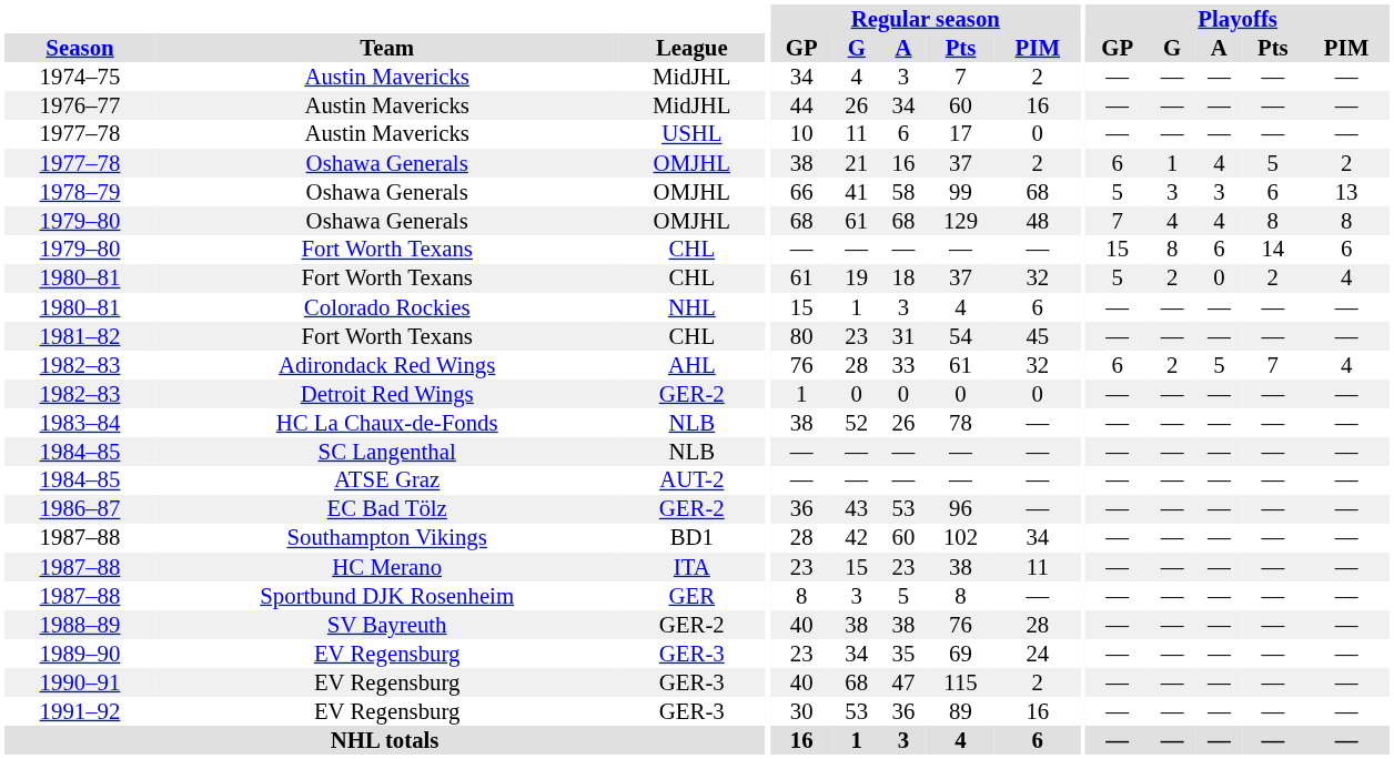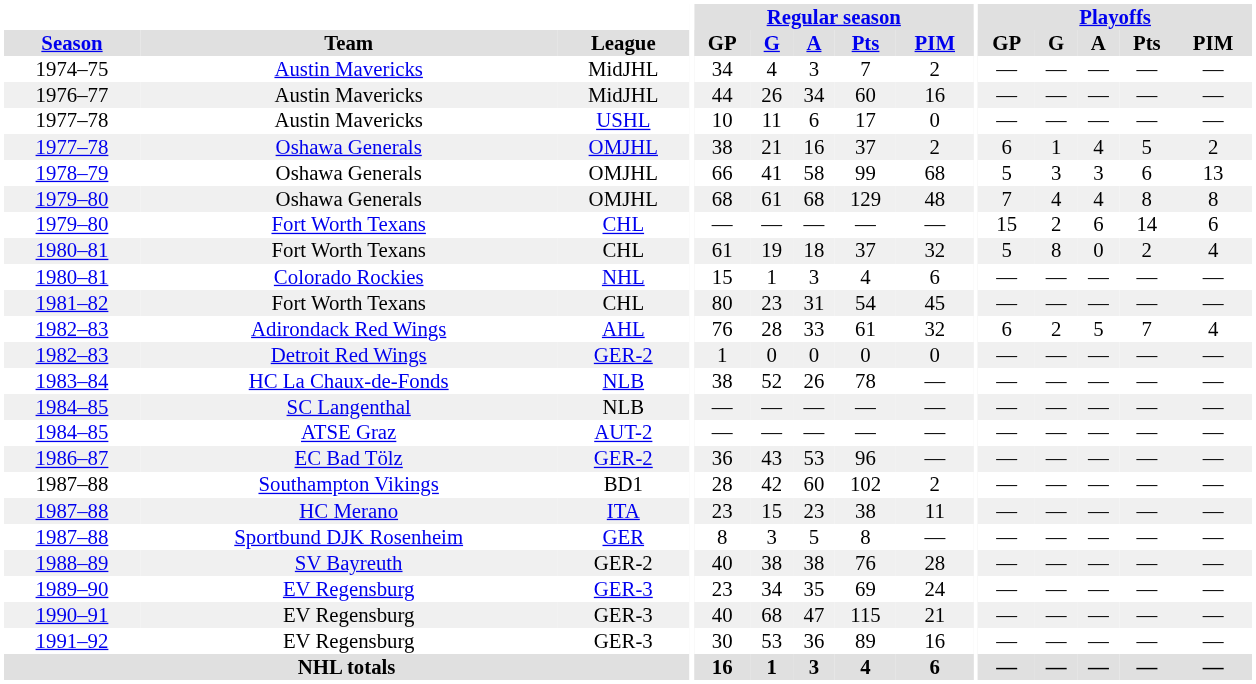 <table border="0" cellpadding="1" cellspacing="0" style="text-align:center; width:60em">
 <tr bgcolor="#e0e0e0">
 <th colspan="3" bgcolor="#ffffff"></th>
 <th rowspan="100" bgcolor="#ffffff"></th>
 <th colspan="5"><a href='#'>Regular season</a></th>
 <th rowspan="100" bgcolor="#ffffff"></th>
 <th colspan="5"><a href='#'>Playoffs</a></th>
 </tr>
 <tr bgcolor="#e0e0e0">
 <th><a href='#'>Season</a></th>
 <th>Team</th>
 <th>League</th>
 <th>GP</th>
 <th><a href='#'>G</a></th>
 <th><a href='#'>A</a></th>
 <th><a href='#'>Pts</a></th>
 <th><a href='#'>PIM</a></th>
 <th>GP</th>
 <th>G</th>
 <th>A</th>
 <th>Pts</th>
 <th>PIM</th>
 </tr>
 <tr>
 <td>1974–75</td>
 <td><a href='#'>Austin Mavericks</a></td>
 <td>MidJHL</td>
 <td>34</td>
 <td>4</td>
 <td>3</td>
 <td>7</td>
 <td>2</td>
 <td>—</td>
 <td>—</td>
 <td>—</td>
 <td>—</td>
 <td>—</td>
 </tr>
 <tr bgcolor="#f0f0f0">
 <td>1976–77</td>
 <td>Austin Mavericks</td>
 <td>MidJHL</td>
 <td>44</td>
 <td>26</td>
 <td>34</td>
 <td>60</td>
 <td>16</td>
 <td>—</td>
 <td>—</td>
 <td>—</td>
 <td>—</td>
 <td>—</td>
 </tr>
 <tr>
 <td>1977–78</td>
 <td>Austin Mavericks</td>
 <td><a href='#'>USHL</a></td>
 <td>10</td>
 <td>11</td>
 <td>6</td>
 <td>17</td>
 <td>0</td>
 <td>—</td>
 <td>—</td>
 <td>—</td>
 <td>—</td>
 <td>—</td>
 </tr>
 <tr bgcolor="#f0f0f0">
 <td><a href='#'>1977–78</a></td>
 <td><a href='#'>Oshawa Generals</a></td>
 <td><a href='#'>OMJHL</a></td>
 <td>38</td>
 <td>21</td>
 <td>16</td>
 <td>37</td>
 <td>2</td>
 <td>6</td>
 <td>1</td>
 <td>4</td>
 <td>5</td>
 <td>2</td>
 </tr>
 <tr>
 <td><a href='#'>1978–79</a></td>
 <td>Oshawa Generals</td>
 <td>OMJHL</td>
 <td>66</td>
 <td>41</td>
 <td>58</td>
 <td>99</td>
 <td>68</td>
 <td>5</td>
 <td>3</td>
 <td>3</td>
 <td>6</td>
 <td>13</td>
 </tr>
 <tr bgcolor="#f0f0f0">
 <td><a href='#'>1979–80</a></td>
 <td>Oshawa Generals</td>
 <td>OMJHL</td>
 <td>68</td>
 <td>61</td>
 <td>68</td>
 <td>129</td>
 <td>48</td>
 <td>7</td>
 <td>4</td>
 <td>4</td>
 <td>8</td>
 <td>8</td>
 </tr>
 <tr>
 <td><a href='#'>1979–80</a></td>
 <td><a href='#'>Fort Worth Texans</a></td>
 <td><a href='#'>CHL</a></td>
 <td>—</td>
 <td>—</td>
 <td>—</td>
 <td>—</td>
 <td>—</td>
 <td>15</td>
-<td>8</td>
+<td>2</td>
 <td>6</td>
 <td>14</td>
 <td>6</td>
 </tr>
 <tr bgcolor="#f0f0f0">
 <td><a href='#'>1980–81</a></td>
 <td>Fort Worth Texans</td>
 <td>CHL</td>
 <td>61</td>
 <td>19</td>
 <td>18</td>
 <td>37</td>
 <td>32</td>
 <td>5</td>
-<td>2</td>
+<td>8</td>
 <td>0</td>
 <td>2</td>
 <td>4</td>
 </tr>
 <tr>
 <td><a href='#'>1980–81</a></td>
 <td><a href='#'>Colorado Rockies</a></td>
 <td><a href='#'>NHL</a></td>
 <td>15</td>
 <td>1</td>
 <td>3</td>
 <td>4</td>
 <td>6</td>
 <td>—</td>
 <td>—</td>
 <td>—</td>
 <td>—</td>
 <td>—</td>
 </tr>
 <tr bgcolor="#f0f0f0">
 <td><a href='#'>1981–82</a></td>
 <td>Fort Worth Texans</td>
 <td>CHL</td>
 <td>80</td>
 <td>23</td>
 <td>31</td>
 <td>54</td>
 <td>45</td>
 <td>—</td>
 <td>—</td>
 <td>—</td>
 <td>—</td>
 <td>—</td>
 </tr>
 <tr>
 <td><a href='#'>1982–83</a></td>
 <td><a href='#'>Adirondack Red Wings</a></td>
 <td><a href='#'>AHL</a></td>
 <td>76</td>
 <td>28</td>
 <td>33</td>
 <td>61</td>
 <td>32</td>
 <td>6</td>
 <td>2</td>
 <td>5</td>
 <td>7</td>
 <td>4</td>
 </tr>
 <tr bgcolor="#f0f0f0">
 <td><a href='#'>1982–83</a></td>
 <td><a href='#'>Detroit Red Wings</a></td>
 <td><a href='#'>GER-2</a></td>
 <td>1</td>
 <td>0</td>
 <td>0</td>
 <td>0</td>
 <td>0</td>
 <td>—</td>
 <td>—</td>
 <td>—</td>
 <td>—</td>
 <td>—</td>
 </tr>
 <tr>
 <td><a href='#'>1983–84</a></td>
 <td><a href='#'>HC La Chaux-de-Fonds</a></td>
 <td><a href='#'>NLB</a></td>
 <td>38</td>
 <td>52</td>
 <td>26</td>
 <td>78</td>
 <td>—</td>
 <td>—</td>
 <td>—</td>
 <td>—</td>
 <td>—</td>
 <td>—</td>
 </tr>
 <tr bgcolor="#f0f0f0">
 <td><a href='#'>1984–85</a></td>
 <td><a href='#'>SC Langenthal</a></td>
 <td>NLB</td>
 <td>—</td>
 <td>—</td>
 <td>—</td>
 <td>—</td>
 <td>—</td>
 <td>—</td>
 <td>—</td>
 <td>—</td>
 <td>—</td>
 <td>—</td>
 </tr>
 <tr>
 <td><a href='#'>1984–85</a></td>
 <td><a href='#'>ATSE Graz</a></td>
 <td><a href='#'>AUT-2</a></td>
 <td>—</td>
 <td>—</td>
 <td>—</td>
 <td>—</td>
 <td>—</td>
 <td>—</td>
 <td>—</td>
 <td>—</td>
 <td>—</td>
 <td>—</td>
 </tr>
 <tr bgcolor="#f0f0f0">
 <td><a href='#'>1986–87</a></td>
 <td><a href='#'>EC Bad Tölz</a></td>
 <td><a href='#'>GER-2</a></td>
 <td>36</td>
 <td>43</td>
 <td>53</td>
 <td>96</td>
 <td>—</td>
 <td>—</td>
 <td>—</td>
 <td>—</td>
 <td>—</td>
 <td>—</td>
 </tr>
 <tr>
 <td>1987–88</td>
 <td><a href='#'>Southampton Vikings</a></td>
 <td>BD1</td>
 <td>28</td>
 <td>42</td>
 <td>60</td>
 <td>102</td>
-<td>34</td>
+<td>2</td>
 <td>—</td>
 <td>—</td>
 <td>—</td>
 <td>—</td>
 <td>—</td>
 </tr>
 <tr bgcolor="#f0f0f0">
 <td><a href='#'>1987–88</a></td>
 <td><a href='#'>HC Merano</a></td>
 <td><a href='#'>ITA</a></td>
 <td>23</td>
 <td>15</td>
 <td>23</td>
 <td>38</td>
 <td>11</td>
 <td>—</td>
 <td>—</td>
 <td>—</td>
 <td>—</td>
 <td>—</td>
 </tr>
 <tr>
 <td><a href='#'>1987–88</a></td>
 <td><a href='#'>Sportbund DJK Rosenheim</a></td>
 <td><a href='#'>GER</a></td>
 <td>8</td>
 <td>3</td>
 <td>5</td>
 <td>8</td>
 <td>—</td>
 <td>—</td>
 <td>—</td>
 <td>—</td>
 <td>—</td>
 <td>—</td>
 </tr>
 <tr bgcolor="#f0f0f0">
 <td><a href='#'>1988–89</a></td>
 <td><a href='#'>SV Bayreuth</a></td>
 <td>GER-2</td>
 <td>40</td>
 <td>38</td>
 <td>38</td>
 <td>76</td>
 <td>28</td>
 <td>—</td>
 <td>—</td>
 <td>—</td>
 <td>—</td>
 <td>—</td>
 </tr>
 <tr>
 <td><a href='#'>1989–90</a></td>
 <td><a href='#'>EV Regensburg</a></td>
 <td><a href='#'>GER-3</a></td>
 <td>23</td>
 <td>34</td>
 <td>35</td>
 <td>69</td>
 <td>24</td>
 <td>—</td>
 <td>—</td>
 <td>—</td>
 <td>—</td>
 <td>—</td>
 </tr>
 <tr bgcolor="#f0f0f0">
 <td><a href='#'>1990–91</a></td>
 <td>EV Regensburg</td>
 <td>GER-3</td>
 <td>40</td>
 <td>68</td>
 <td>47</td>
 <td>115</td>
-<td>2</td>
+<td>21</td>
 <td>—</td>
 <td>—</td>
 <td>—</td>
 <td>—</td>
 <td>—</td>
 </tr>
 <tr>
 <td><a href='#'>1991–92</a></td>
 <td>EV Regensburg</td>
 <td>GER-3</td>
 <td>30</td>
 <td>53</td>
 <td>36</td>
 <td>89</td>
 <td>16</td>
 <td>—</td>
 <td>—</td>
 <td>—</td>
 <td>—</td>
 <td>—</td>
 </tr>
 <tr bgcolor="#e0e0e0">
 <th colspan="3">NHL totals</th>
 <th>16</th>
 <th>1</th>
 <th>3</th>
 <th>4</th>
 <th>6</th>
 <th>—</th>
 <th>—</th>
 <th>—</th>
 <th>—</th>
 <th>—</th>
 </tr>
 </table>
